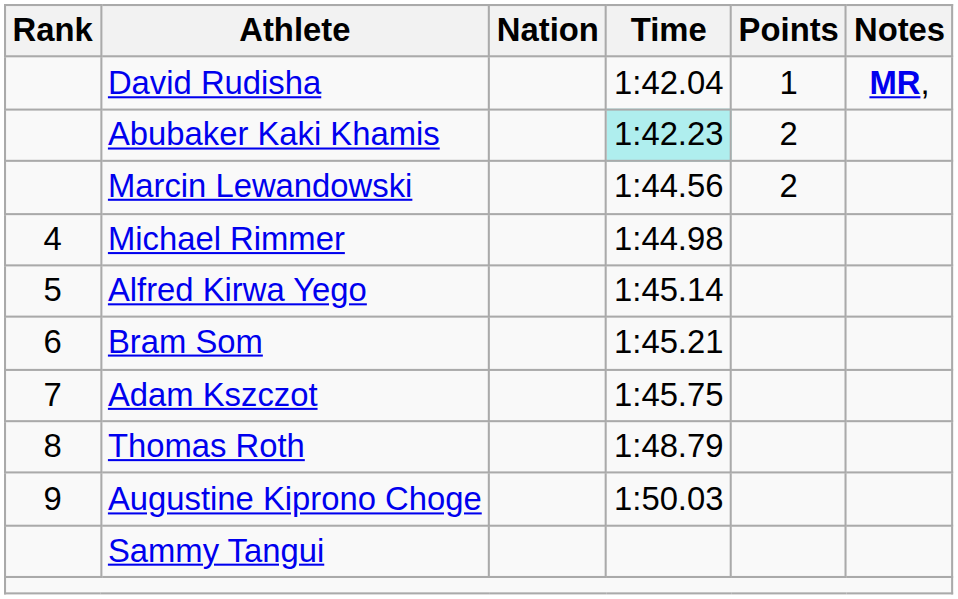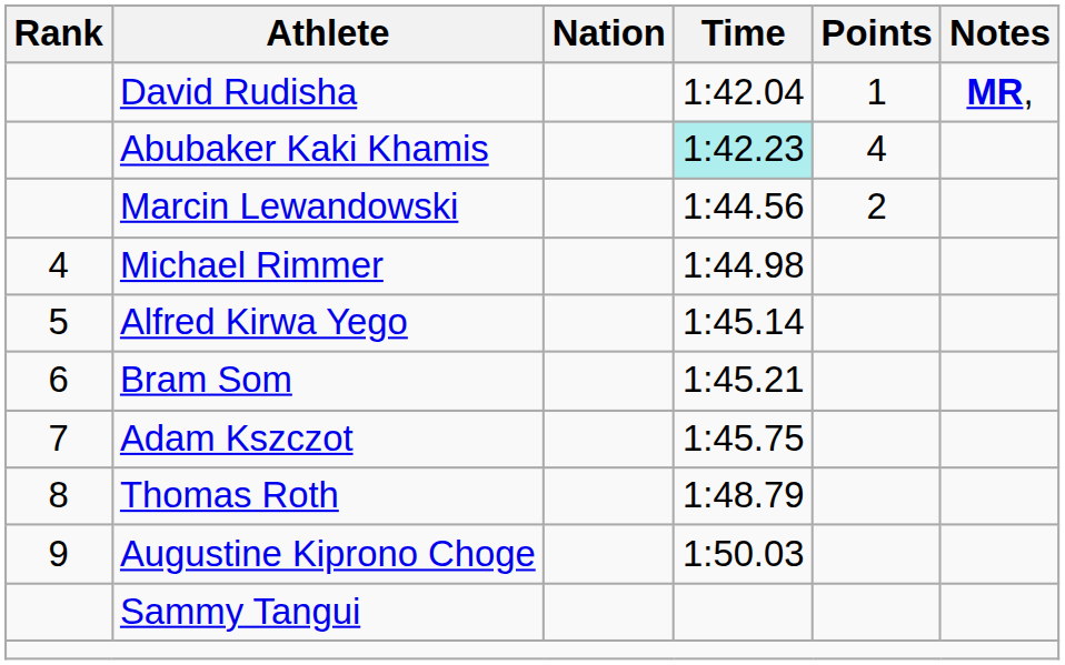 <table class="wikitable mw-datatable sortable" style="text-align:center;">
 <tr>
 <th scope="col" style="width: 10px;">Rank</th>
 <th scope="col">Athlete</th>
 <th scope="col">Nation</th>
 <th scope="col">Time</th>
 <th scope="col">Points</th>
 <th scope="col">Notes</th>
 </tr>
 <tr>
 <td></td>
 <td align="left"><a href='#'>David Rudisha</a></td>
 <td align="left"></td>
 <td>1:42.04</td>
 <td>1</td>
 <td><strong><a href='#'>MR</a></strong>, </td>
 </tr>
 <tr>
 <td></td>
 <td align="left"><a href='#'>Abubaker Kaki Khamis</a></td>
 <td align="left"></td>
 <td style="background: paleturquoise;">1:42.23</td>
-<td>2</td>
+<td>4</td>
 <td><strong></strong></td>
 </tr>
 <tr>
 <td></td>
 <td align="left"><a href='#'>Marcin Lewandowski</a></td>
 <td align="left"></td>
 <td>1:44.56</td>
 <td>2</td>
 <td></td>
 </tr>
 <tr>
 <td>4</td>
 <td align="left"><a href='#'>Michael Rimmer</a></td>
 <td align="left"></td>
 <td>1:44.98</td>
 <td></td>
 <td></td>
 </tr>
 <tr>
 <td>5</td>
 <td align="left"><a href='#'>Alfred Kirwa Yego</a></td>
 <td align="left"></td>
 <td>1:45.14</td>
 <td></td>
 <td></td>
 </tr>
 <tr>
 <td>6</td>
 <td align="left"><a href='#'>Bram Som</a></td>
 <td align="left"></td>
 <td>1:45.21</td>
 <td></td>
 <td></td>
 </tr>
 <tr>
 <td>7</td>
 <td align="left"><a href='#'>Adam Kszczot</a></td>
 <td align="left"></td>
 <td>1:45.75</td>
 <td></td>
 <td></td>
 </tr>
 <tr>
 <td>8</td>
 <td align="left"><a href='#'>Thomas Roth</a></td>
 <td align="left"></td>
 <td>1:48.79</td>
 <td></td>
 <td></td>
 </tr>
 <tr>
 <td>9</td>
 <td align="left"><a href='#'>Augustine Kiprono Choge</a></td>
 <td align="left"></td>
 <td>1:50.03</td>
 <td></td>
 <td></td>
 </tr>
 <tr>
 <td></td>
 <td align="left"><a href='#'>Sammy Tangui</a></td>
 <td align="left"></td>
 <td></td>
 <td></td>
 <td></td>
 </tr>
 <tr class="sortbottom">
 <td colspan="6"></td>
 </tr>
 </table>
